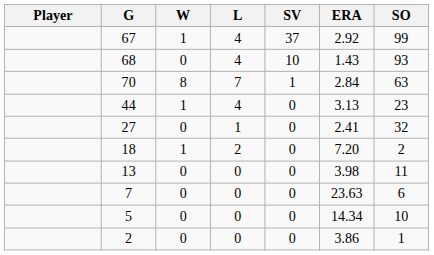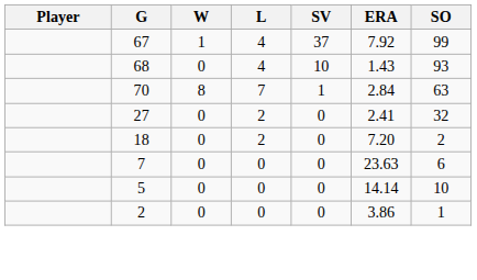 <table class="wikitable sortable">
 <tr>
 <th bgcolor="#DDDDFF" width="16%">Player</th>
 <th bgcolor="#DDDDFF" width="9%">G</th>
 <th bgcolor="#DDDDFF" width="9%">W</th>
 <th bgcolor="#DDDDFF" width="9%">L</th>
 <th bgcolor="#DDDDFF" width="9%">SV</th>
 <th bgcolor="#DDDDFF" width="9%">ERA</th>
 <th bgcolor="#DDDDFF" width="9%">SO</th>
 </tr>
 <tr align="center">
 <td></td>
 <td>67</td>
 <td>1</td>
 <td>4</td>
 <td>37</td>
-<td>2.92</td>
+<td>7.92</td>
 <td>99</td>
 </tr>
 <tr align=center>
 <td></td>
 <td>68</td>
 <td>0</td>
 <td>4</td>
 <td>10</td>
 <td>1.43</td>
 <td>93</td>
 </tr>
 <tr align=center>
 <td></td>
 <td>70</td>
 <td>8</td>
 <td>7</td>
 <td>1</td>
 <td>2.84</td>
 <td>63</td>
 </tr>
 <tr align="center">
 <td></td>
-<td>44</td>
-<td>1</td>
-<td>4</td>
-<td>0</td>
-<td>3.13</td>
-<td>23</td>
-</tr>
-<tr align="center">
-<td></td>
 <td>27</td>
 <td>0</td>
-<td>1</td>
+<td>2</td>
 <td>0</td>
 <td>2.41</td>
 <td>32</td>
 </tr>
 <tr align="center">
 <td></td>
 <td>18</td>
-<td>1</td>
+<td>0</td>
 <td>2</td>
 <td>0</td>
 <td>7.20</td>
 <td>2</td>
-</tr>
-<tr align="center">
-<td></td>
-<td>13</td>
-<td>0</td>
-<td>0</td>
-<td>0</td>
-<td>3.98</td>
-<td>11</td>
 </tr>
 <tr align="center">
 <td></td>
 <td>7</td>
 <td>0</td>
 <td>0</td>
 <td>0</td>
 <td>23.63</td>
 <td>6</td>
 </tr>
 <tr align="center">
 <td></td>
 <td>5</td>
 <td>0</td>
 <td>0</td>
 <td>0</td>
-<td>14.34</td>
+<td>14.14</td>
 <td>10</td>
 </tr>
 <tr align="center">
 <td></td>
 <td>2</td>
 <td>0</td>
 <td>0</td>
 <td>0</td>
 <td>3.86</td>
 <td>1</td>
 </tr>
 </table>
